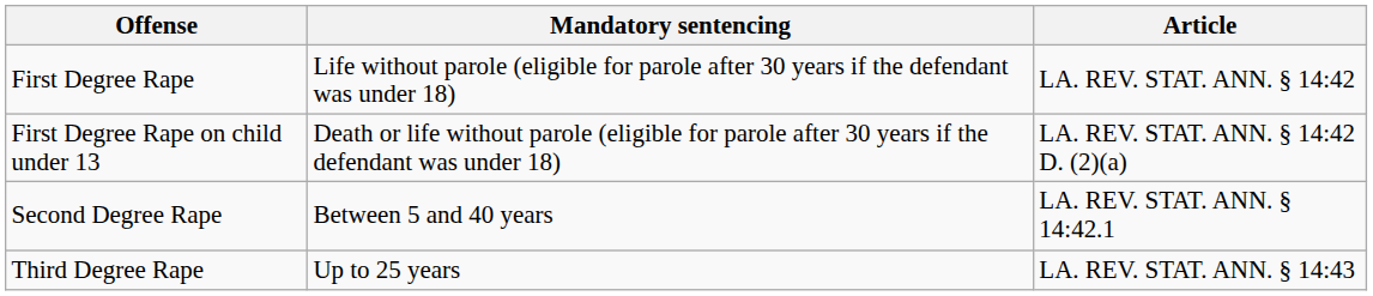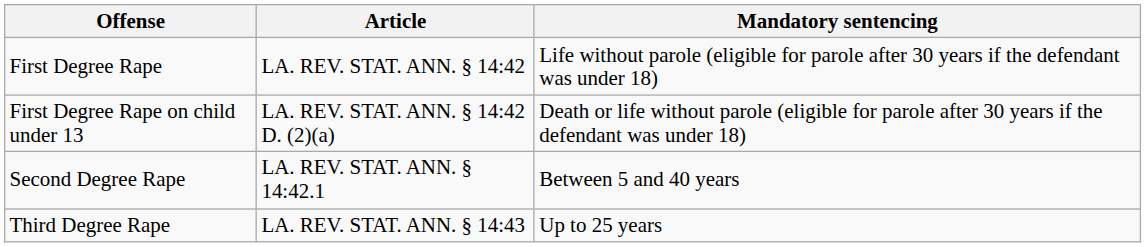 <table class="wikitable">
 <tr>
 <th>Offense</th>
+<th>Article</th>
 <th>Mandatory sentencing</th>
-<th>Article</th>
 </tr>
 <tr>
 <td>First Degree Rape</td>
+<td>LA. REV. STAT. ANN. § 14:42</td>
 <td>Life without parole (eligible for parole after 30 years if the defendant was under 18)</td>
-<td>LA. REV. STAT. ANN. § 14:42</td>
 </tr>
 <tr>
 <td>First Degree Rape on child under 13</td>
+<td>LA. REV. STAT. ANN. § 14:42 D. (2)(a)</td>
 <td>Death or life without parole (eligible for parole after 30 years if the defendant was under 18)</td>
-<td>LA. REV. STAT. ANN. § 14:42 D. (2)(a)</td>
 </tr>
 <tr>
 <td>Second Degree Rape</td>
+<td>LA. REV. STAT. ANN. § 14:42.1</td>
 <td>Between 5 and 40 years</td>
-<td>LA. REV. STAT. ANN. § 14:42.1</td>
 </tr>
 <tr>
 <td>Third Degree Rape</td>
+<td>LA. REV. STAT. ANN. § 14:43</td>
 <td>Up to 25 years</td>
-<td>LA. REV. STAT. ANN. § 14:43</td>
 </tr>
 </table>
